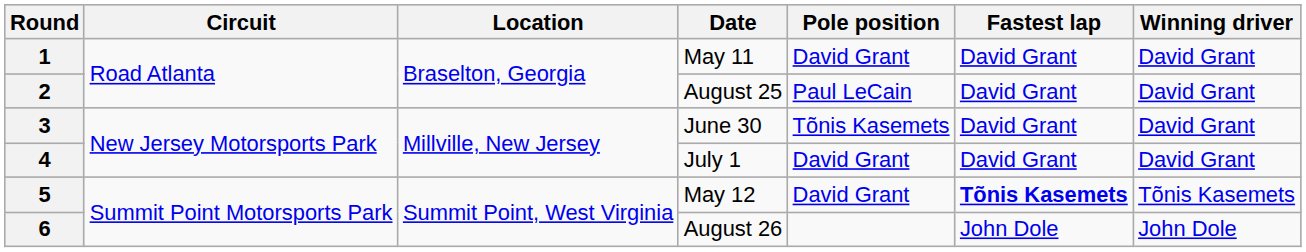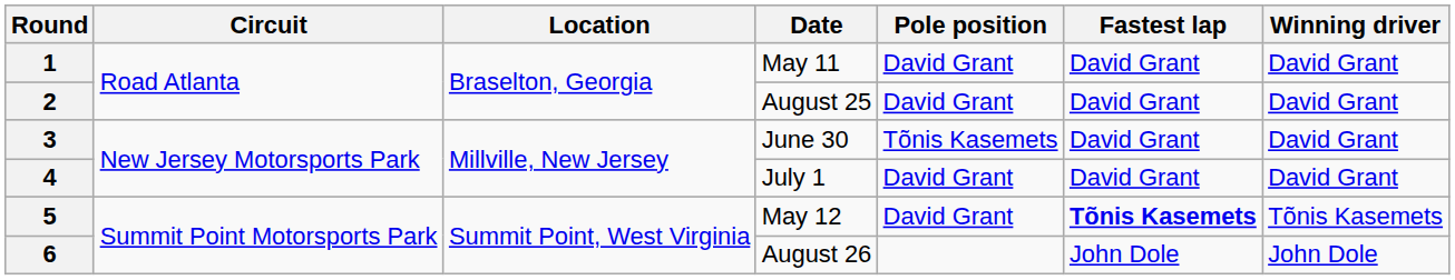 <table class="wikitable" border="1" style="font-size: 85%;">
 <tr>
 <th>Round</th>
 <th>Circuit</th>
 <th>Location</th>
 <th>Date</th>
 <th>Pole position</th>
 <th>Fastest lap</th>
 <th>Winning driver</th>
 </tr>
 <tr>
 <th>1</th>
 <td rowspan=2><a href='#'>Road Atlanta</a></td>
 <td rowspan=2> <a href='#'>Braselton, Georgia</a></td>
 <td>May 11</td>
 <td> <a href='#'>David Grant</a></td>
 <td> <a href='#'>David Grant</a></td>
 <td> <a href='#'>David Grant</a></td>
 </tr>
 <tr>
 <th>2</th>
 <td>August 25</td>
-<td> <a href='#'>Paul LeCain</a></td>
+<td> <a href='#'>David Grant</a></td>
 <td> <a href='#'>David Grant</a></td>
 <td> <a href='#'>David Grant</a></td>
 </tr>
 <tr>
 <th>3</th>
 <td rowspan=2><a href='#'>New Jersey Motorsports Park</a></td>
 <td rowspan=2> <a href='#'>Millville, New Jersey</a></td>
 <td>June 30</td>
 <td> <a href='#'>Tõnis Kasemets</a></td>
 <td> <a href='#'>David Grant</a></td>
 <td> <a href='#'>David Grant</a></td>
 </tr>
 <tr>
 <th>4</th>
 <td>July 1</td>
 <td> <a href='#'>David Grant</a></td>
 <td> <a href='#'>David Grant</a></td>
 <td> <a href='#'>David Grant</a></td>
 </tr>
 <tr>
 <th>5</th>
 <td rowspan=2><a href='#'>Summit Point Motorsports Park</a></td>
 <td rowspan=2> <a href='#'>Summit Point, West Virginia</a></td>
 <td>May 12</td>
 <td> <a href='#'>David Grant</a></td>
 <td><strong> <a href='#'>Tõnis Kasemets</a></strong></td>
 <td> <a href='#'>Tõnis Kasemets</a></td>
 </tr>
 <tr>
 <th>6</th>
 <td>August 26</td>
 <td></td>
 <td> <a href='#'>John Dole</a></td>
 <td> <a href='#'>John Dole</a></td>
 </tr>
 </table>
